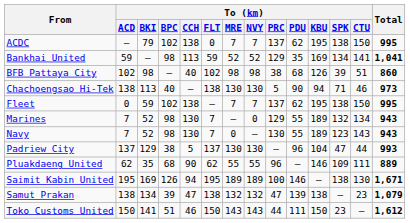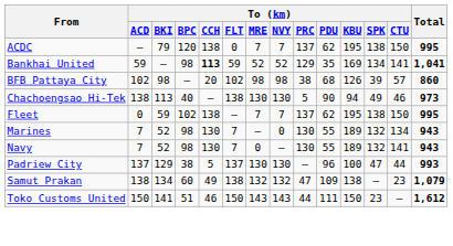 <table class="wikitable sortable">
 <tr>
 <th rowspan=2>From</th>
 <th colspan=12>To (<a href='#'>km</a>)</th>
 <th rowspan=2>Total</th>
 </tr>
 <tr>
 <th><a href='#'>ACD</a></th>
 <th><a href='#'>BKI</a></th>
 <th><a href='#'>BPC</a></th>
 <th><a href='#'>CCH</a></th>
 <th><a href='#'>FLT</a></th>
 <th><a href='#'>MRE</a></th>
 <th><a href='#'>NVY</a></th>
 <th><a href='#'>PRC</a></th>
 <th><a href='#'>PDU</a></th>
 <th><a href='#'>KBU</a></th>
 <th><a href='#'>SPK</a></th>
 <th><a href='#'>CTU</a></th>
 </tr>
 <tr>
 <td><a href='#'>ACDC</a></td>
 <td align="center">—</td>
 <td align="center">79</td>
-<td align="center">102</td>
+<td align="center">120</td>
 <td align="center">138</td>
 <td align="center">0</td>
 <td align="center">7</td>
 <td align="center">7</td>
 <td align="center">137</td>
 <td align="center">62</td>
 <td align="center">195</td>
 <td align="center">138</td>
 <td align="center">150</td>
 <td align="center"><strong>995</strong></td>
 </tr>
 <tr>
 <td><a href='#'>Bankhai United</a></td>
 <td align="center">59</td>
 <td align="center">—</td>
 <td align="center">98</td>
-<td align="center">113</td>
+<td align="center"><strong>113</strong></td>
 <td align="center">59</td>
 <td align="center">52</td>
 <td align="center">52</td>
 <td align="center">129</td>
 <td align="center">35</td>
 <td align="center">169</td>
 <td align="center">134</td>
 <td align="center">141</td>
 <td align="center"><strong>1,041</strong></td>
 </tr>
 <tr>
 <td><a href='#'>BFB Pattaya City</a></td>
 <td align="center">102</td>
 <td align="center">98</td>
 <td align="center">—</td>
-<td align="center">40</td>
+<td align="center">20</td>
 <td align="center">102</td>
 <td align="center">98</td>
 <td align="center">98</td>
 <td align="center">38</td>
 <td align="center">68</td>
 <td align="center">126</td>
 <td align="center">39</td>
-<td align="center">51</td>
+<td align="center">57</td>
 <td align="center"><strong>860</strong></td>
 </tr>
 <tr>
 <td><a href='#'>Chachoengsao Hi-Tek</a></td>
 <td align="center">138</td>
 <td align="center">113</td>
 <td align="center">40</td>
 <td align="center">—</td>
 <td align="center">138</td>
 <td align="center">130</td>
 <td align="center">130</td>
 <td align="center">5</td>
 <td align="center">90</td>
 <td align="center">94</td>
-<td align="center">71</td>
+<td align="center">49</td>
 <td align="center">46</td>
 <td align="center"><strong>973</strong></td>
 </tr>
 <tr>
 <td><a href='#'>Fleet</a></td>
 <td align="center">0</td>
 <td align="center">59</td>
 <td align="center">102</td>
 <td align="center">138</td>
 <td align="center">—</td>
 <td align="center">7</td>
 <td align="center">7</td>
 <td align="center">137</td>
 <td align="center">62</td>
 <td align="center">195</td>
 <td align="center">138</td>
 <td align="center">150</td>
 <td align="center"><strong>995</strong></td>
 </tr>
 <tr>
 <td><a href='#'>Marines</a></td>
 <td align="center">7</td>
 <td align="center">52</td>
 <td align="center">98</td>
 <td align="center">130</td>
 <td align="center">7</td>
 <td align="center">—</td>
 <td align="center">0</td>
-<td align="center">129</td>
+<td align="center">130</td>
 <td align="center">55</td>
 <td align="center">189</td>
 <td align="center">132</td>
 <td align="center">134</td>
 <td align="center"><strong>943</strong></td>
 </tr>
 <tr>
 <td><a href='#'>Navy</a></td>
 <td align="center">7</td>
 <td align="center">52</td>
 <td align="center">98</td>
 <td align="center">130</td>
 <td align="center">7</td>
 <td align="center">0</td>
 <td align="center">—</td>
 <td align="center">130</td>
 <td align="center">55</td>
 <td align="center">189</td>
-<td align="center">123</td>
-<td align="center">143</td>
+<td align="center">132</td>
+<td align="center">141</td>
 <td align="center"><strong>943</strong></td>
 </tr>
 <tr>
 <td><a href='#'>Padriew City</a></td>
 <td align="center">137</td>
 <td align="center">129</td>
 <td align="center">38</td>
 <td align="center">5</td>
 <td align="center">137</td>
 <td align="center">130</td>
 <td align="center">130</td>
 <td align="center">—</td>
 <td align="center">96</td>
-<td align="center">104</td>
+<td align="center">100</td>
 <td align="center">47</td>
 <td align="center">44</td>
 <td align="center"><strong>993</strong></td>
 </tr>
 <tr>
-<td><a href='#'>Pluakdaeng United</a></td>
-<td align="center">62</td>
-<td align="center">35</td>
-<td align="center">68</td>
-<td align="center">90</td>
-<td align="center">62</td>
-<td align="center">55</td>
-<td align="center">55</td>
-<td align="center">96</td>
-<td align="center">—</td>
-<td align="center">146</td>
-<td align="center">109</td>
-<td align="center">111</td>
-<td align="center"><strong>889</strong></td>
-</tr>
-<tr>
-<td><a href='#'>Saimit Kabin United</a></td>
-<td align="center">195</td>
-<td align="center">169</td>
-<td align="center">126</td>
-<td align="center">94</td>
-<td align="center">195</td>
-<td align="center">189</td>
-<td align="center">189</td>
-<td align="center">100</td>
-<td align="center">146</td>
-<td align="center">—</td>
-<td align="center">138</td>
-<td align="center">130</td>
-<td align="center"><strong>1,671</strong></td>
-</tr>
-<tr>
 <td><a href='#'>Samut Prakan</a></td>
 <td align="center">138</td>
 <td align="center">134</td>
-<td align="center">39</td>
-<td align="center">47</td>
+<td align="center">60</td>
+<td align="center">49</td>
 <td align="center">138</td>
 <td align="center">132</td>
 <td align="center">132</td>
 <td align="center">47</td>
-<td align="center">139</td>
+<td align="center">109</td>
 <td align="center">138</td>
 <td align="center">—</td>
 <td align="center">23</td>
 <td align="center"><strong>1,079</strong></td>
 </tr>
 <tr>
 <td><a href='#'>Toko Customs United</a></td>
 <td align="center">150</td>
 <td align="center">141</td>
 <td align="center">51</td>
 <td align="center">46</td>
 <td align="center">150</td>
 <td align="center">143</td>
 <td align="center">143</td>
 <td align="center">44</td>
 <td align="center">111</td>
 <td align="center">150</td>
 <td align="center">23</td>
 <td align="center">—</td>
 <td align="center"><strong>1,612</strong></td>
 </tr>
 </table>
